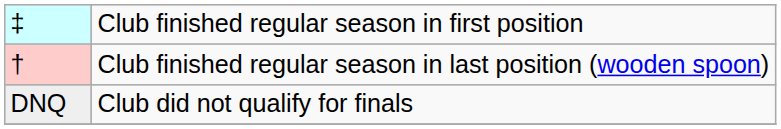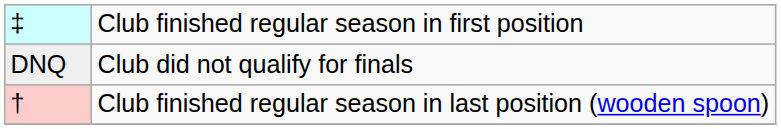 <table class="wikitable">
 <tr>
 <td style="background:#CCFFFF; width:3em">‡</td>
 <td>Club finished regular season in first position</td>
 </tr>
 <tr>
+<td style="background:#efefef;">DNQ</td>
+<td>Club did not qualify for finals</td>
+</tr>
+<tr>
 <td style="background-color:#fcc; width:3em">†</td>
 <td>Club finished regular season in last position (<a href='#'>wooden spoon</a>)</td>
 </tr>
 <tr>
-<td style="background:#efefef;">DNQ</td>
-<td>Club did not qualify for finals</td>
-</tr>
-<tr>
 </tr>
 </table>
